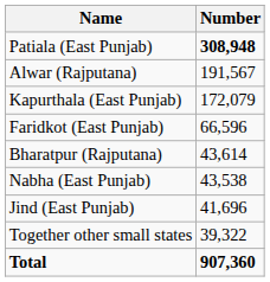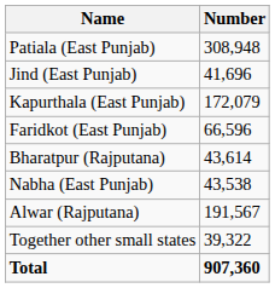 <table class="wikitable mw-collapsible">
 <tr>
 <th>Name</th>
 <th>Number</th>
 </tr>
 <tr>
 <td>Patiala (East Punjab)</td>
-<td><strong>308,948</strong></td>
+<td>308,948</td>
 </tr>
 <tr>
-<td>Alwar (Rajputana)</td>
-<td>191,567</td>
+<td>Jind (East Punjab)</td>
+<td>41,696</td>
 </tr>
 <tr>
 <td>Kapurthala (East Punjab)</td>
 <td>172,079</td>
 </tr>
 <tr>
 <td>Faridkot (East Punjab)</td>
 <td>66,596</td>
 </tr>
 <tr>
 <td>Bharatpur (Rajputana)</td>
 <td>43,614</td>
 </tr>
 <tr>
 <td>Nabha (East Punjab)</td>
 <td>43,538</td>
 </tr>
 <tr>
-<td>Jind (East Punjab)</td>
-<td>41,696</td>
+<td>Alwar (Rajputana)</td>
+<td>191,567</td>
 </tr>
 <tr>
 <td>Together other small states</td>
 <td>39,322</td>
 </tr>
 <tr>
 <td><strong>Total</strong></td>
 <td><strong>907,360</strong></td>
 </tr>
 </table>
